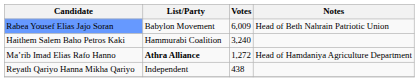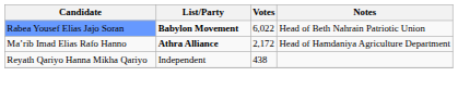 <table class="wikitable sortable" style=font-size:90%>
 <tr>
 <th Style="width:220px">Candidate</th>
 <th Style="width:135px">List/Party</th>
 <th>Votes</th>
 <th>Notes</th>
 </tr>
 <tr>
 <td bgcolor=6699FF>Rabea Yousef Elias Jajo Soran</td>
-<td>Babylon Movement</td>
-<td>6,009</td>
+<td><strong>Babylon Movement</strong></td>
+<td>6,022</td>
 <td>Head of Beth Nahrain Patriotic Union</td>
-</tr>
-<tr>
-<td>Haithem Salem Baho Petros Kaki</td>
-<td>Hammurabi Coalition</td>
-<td>3,240</td>
-<td></td>
 </tr>
 <tr>
 <td>Ma’rib Imad Elias Rafo Hanno</td>
 <td><strong>Athra Alliance</strong></td>
-<td>1,272</td>
+<td>2,172</td>
 <td>Head of Hamdaniya Agriculture Department</td>
 </tr>
 <tr>
 <td>Reyath Qariyo Hanna Mikha Qariyo</td>
 <td>Independent</td>
 <td>438</td>
 <td></td>
 </tr>
 <tr>
 </tr>
 </table>
